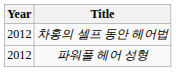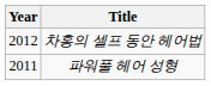 <table class="wikitable" style="text-align:center">
 <tr>
 <th>Year</th>
 <th>Title</th>
 </tr>
 <tr>
 <td rowspan="1">2012</td>
 <td><em>차홍의 셀프 동안 헤어법</em></td>
 </tr>
 <tr>
-<td rowspan="1">2012</td>
+<td rowspan="1">2011</td>
 <td><em>파워풀 헤어 성형</em></td>
 </tr>
 </table>
